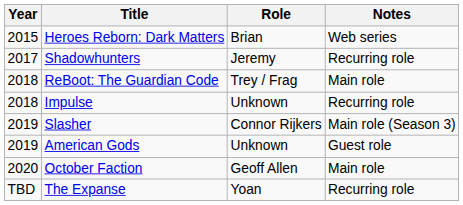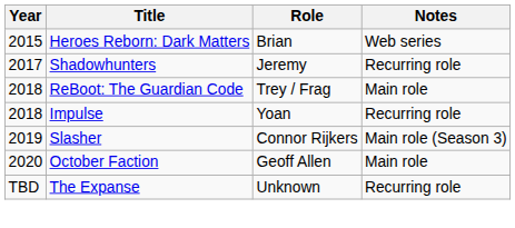 <table class="wikitable">
 <tr>
 <th>Year</th>
 <th>Title</th>
 <th>Role</th>
 <th>Notes</th>
 </tr>
 <tr>
 <td>2015</td>
 <td><a href='#'>Heroes Reborn: Dark Matters</a></td>
 <td>Brian</td>
 <td>Web series</td>
 </tr>
 <tr>
 <td>2017</td>
 <td><a href='#'>Shadowhunters</a></td>
 <td>Jeremy</td>
 <td>Recurring role</td>
 </tr>
 <tr>
 <td>2018</td>
 <td><a href='#'>ReBoot: The Guardian Code</a></td>
 <td>Trey / Frag</td>
 <td>Main role</td>
 </tr>
 <tr>
 <td>2018</td>
 <td><a href='#'>Impulse</a></td>
-<td>Unknown</td>
+<td>Yoan</td>
 <td>Recurring role</td>
 </tr>
 <tr>
 <td>2019</td>
 <td><a href='#'>Slasher</a></td>
 <td>Connor Rijkers</td>
 <td>Main role (Season 3)</td>
-</tr>
-<tr>
-<td>2019</td>
-<td><a href='#'>American Gods</a></td>
-<td>Unknown</td>
-<td>Guest role</td>
 </tr>
 <tr>
 <td>2020</td>
 <td><a href='#'>October Faction</a></td>
 <td>Geoff Allen</td>
 <td>Main role</td>
 </tr>
 <tr>
 <td>TBD</td>
 <td><a href='#'>The Expanse</a></td>
-<td>Yoan</td>
+<td>Unknown</td>
 <td>Recurring role</td>
 </tr>
 </table>
